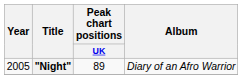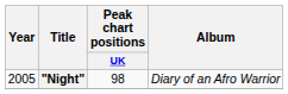 <table class="wikitable plainrowheaders" style="text-align:center;">
 <tr>
 <th scope="col" rowspan="2">Year</th>
 <th scope="col" rowspan="2">Title</th>
 <th scope="col" colspan="1">Peak chart positions</th>
 <th scope="col" rowspan="2">Album</th>
 </tr>
 <tr>
 <th scope="col" style="width:3em;font-size:85%;"><a href='#'>UK</a><br></th>
 </tr>
 <tr>
 <td>2005</td>
 <th scope="row">"Night"</th>
-<td>89</td>
+<td>98</td>
 <td><em>Diary of an Afro Warrior</em></td>
 </tr>
 <tr>
 </tr>
 </table>
